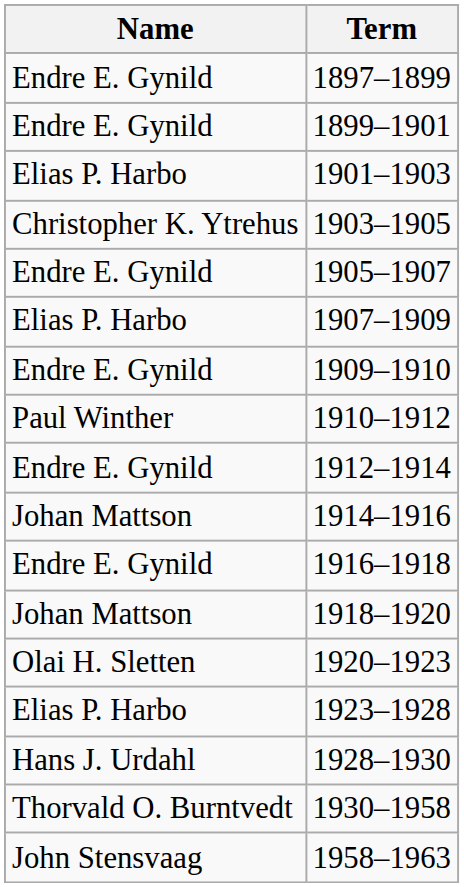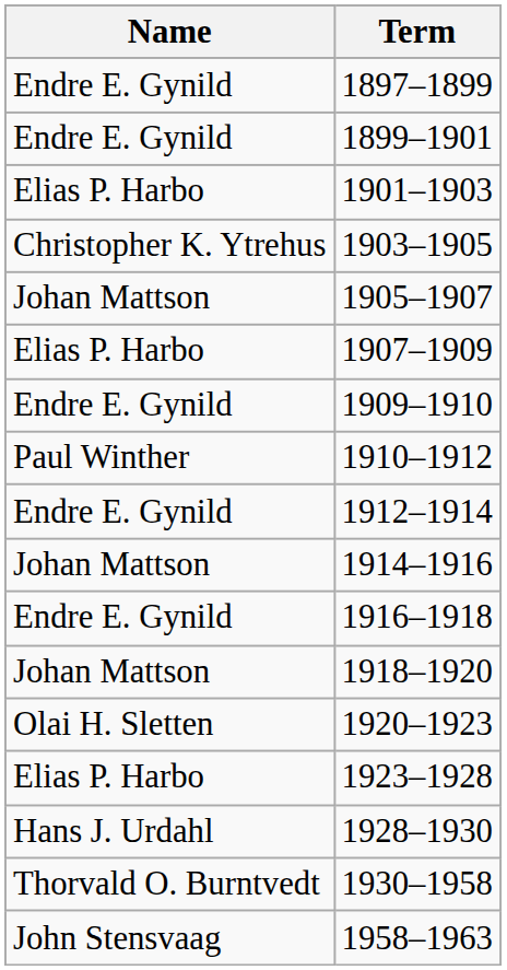 <table class="wikitable">
 <tr>
 <th>Name</th>
 <th>Term</th>
 </tr>
 <tr>
 <td>Endre E. Gynild</td>
 <td>1897–1899</td>
 </tr>
 <tr>
 <td>Endre E. Gynild</td>
 <td>1899–1901</td>
 </tr>
 <tr>
 <td>Elias P. Harbo</td>
 <td>1901–1903</td>
 </tr>
 <tr>
 <td>Christopher K. Ytrehus</td>
 <td>1903–1905</td>
 </tr>
 <tr>
-<td>Endre E. Gynild</td>
+<td>Johan Mattson</td>
 <td>1905–1907</td>
 </tr>
 <tr>
 <td>Elias P. Harbo</td>
 <td>1907–1909</td>
 </tr>
 <tr>
 <td>Endre E. Gynild</td>
 <td>1909–1910</td>
 </tr>
 <tr>
 <td>Paul Winther</td>
 <td>1910–1912</td>
 </tr>
 <tr>
 <td>Endre E. Gynild</td>
 <td>1912–1914</td>
 </tr>
 <tr>
 <td>Johan Mattson</td>
 <td>1914–1916</td>
 </tr>
 <tr>
 <td>Endre E. Gynild</td>
 <td>1916–1918</td>
 </tr>
 <tr>
 <td>Johan Mattson</td>
 <td>1918–1920</td>
 </tr>
 <tr>
 <td>Olai H. Sletten</td>
 <td>1920–1923</td>
 </tr>
 <tr>
 <td>Elias P. Harbo</td>
 <td>1923–1928</td>
 </tr>
 <tr>
 <td>Hans J. Urdahl</td>
 <td>1928–1930</td>
 </tr>
 <tr>
 <td>Thorvald O. Burntvedt</td>
 <td>1930–1958</td>
 </tr>
 <tr>
 <td>John Stensvaag</td>
 <td>1958–1963</td>
 </tr>
 </table>
